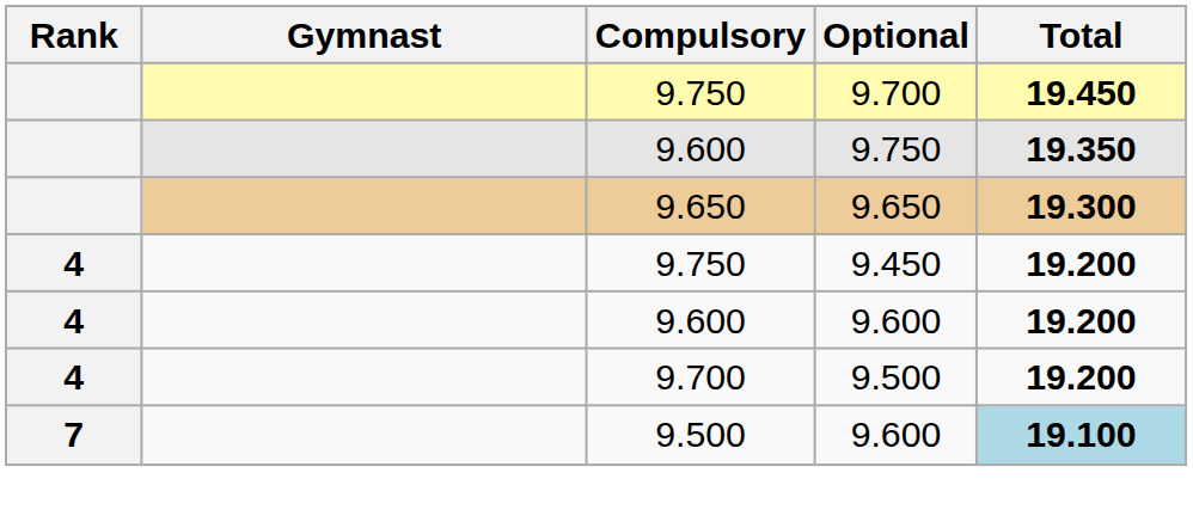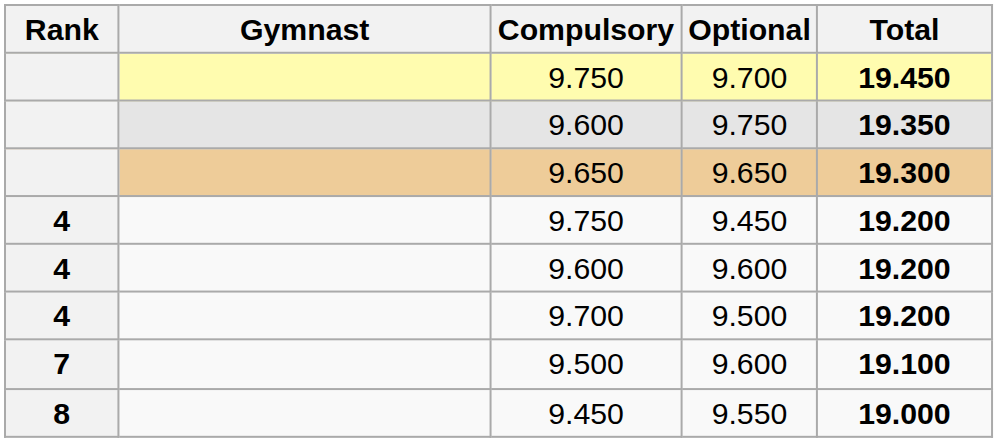 <table class="wikitable sortable" style="text-align:center; font-size:95%">
 <tr>
 <th scope="col" style="width:50px;">Rank</th>
 <th scope="col" style="width:180px;">Gymnast</th>
 <th scope="col" style="width:50px;">Compulsory</th>
 <th scope="col" style="width:50px;">Optional</th>
 <th scope="col" style="width:80px;">Total</th>
 </tr>
 <tr style="background:#fffcaf;">
 <th scope=row style="text-align:center"></th>
 <td style="text-align:left;"></td>
 <td>9.750</td>
 <td>9.700</td>
 <td><strong>19.450</strong></td>
 </tr>
 <tr style="background:#e5e5e5;">
 <th scope=row style="text-align:center"></th>
 <td style="text-align:left;"></td>
 <td>9.600</td>
 <td>9.750</td>
 <td><strong>19.350</strong></td>
 </tr>
 <tr style="background:#ec9;">
 <th scope=row style="text-align:center"></th>
 <td style="text-align:left;"></td>
 <td>9.650</td>
 <td>9.650</td>
 <td><strong>19.300</strong></td>
 </tr>
 <tr>
 <th scope=row style="text-align:center">4</th>
 <td style="text-align:left;"></td>
 <td>9.750</td>
 <td>9.450</td>
 <td><strong>19.200</strong></td>
 </tr>
 <tr>
 <th scope=row style="text-align:center">4</th>
 <td style="text-align:left;"></td>
 <td>9.600</td>
 <td>9.600</td>
 <td><strong>19.200</strong></td>
 </tr>
 <tr>
 <th scope=row style="text-align:center">4</th>
 <td style="text-align:left;"></td>
 <td>9.700</td>
 <td>9.500</td>
 <td><strong>19.200</strong></td>
 </tr>
 <tr>
 <th scope=row style="text-align:center">7</th>
 <td style="text-align:left;"></td>
 <td>9.500</td>
 <td>9.600</td>
-<td style="background: lightblue;"><strong>19.100</strong></td>
+<td><strong>19.100</strong></td>
+</tr>
+<tr>
+<th scope=row style="text-align:center">8</th>
+<td style="text-align:left;"></td>
+<td>9.450</td>
+<td>9.550</td>
+<td><strong>19.000</strong></td>
 </tr>
 </table>
